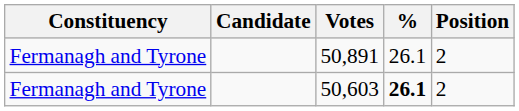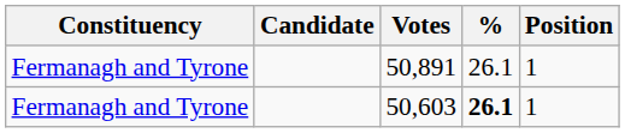 <table class="wikitable sortable">
 <tr>
 <th>Constituency</th>
 <th>Candidate</th>
 <th>Votes</th>
 <th>%</th>
 <th>Position</th>
 </tr>
 <tr>
 <td><a href='#'>Fermanagh and Tyrone</a></td>
 <td></td>
 <td>50,891</td>
 <td>26.1</td>
-<td>2</td>
+<td>1</td>
 </tr>
 <tr>
 <td><a href='#'>Fermanagh and Tyrone</a></td>
 <td></td>
 <td>50,603</td>
 <td><strong>26.1</strong></td>
-<td>2</td>
+<td>1</td>
 </tr>
 </table>
